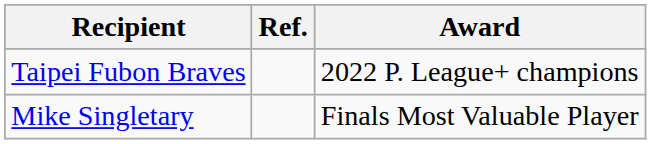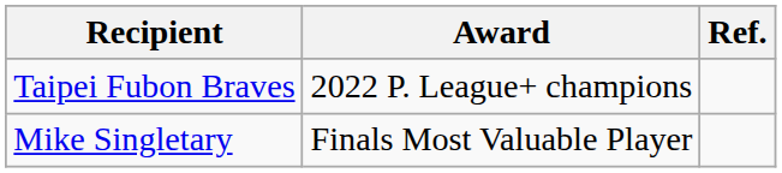 <table class="wikitable">
 <tr>
 <th>Recipient</th>
+<th>Award</th>
 <th>Ref.</th>
-<th>Award</th>
 </tr>
 <tr>
 <td><a href='#'>Taipei Fubon Braves</a></td>
+<td>2022 P. League+ champions</td>
 <td></td>
-<td>2022 P. League+ champions</td>
 </tr>
 <tr>
 <td><a href='#'>Mike Singletary</a></td>
+<td>Finals Most Valuable Player</td>
 <td></td>
-<td>Finals Most Valuable Player</td>
 </tr>
 </table>
